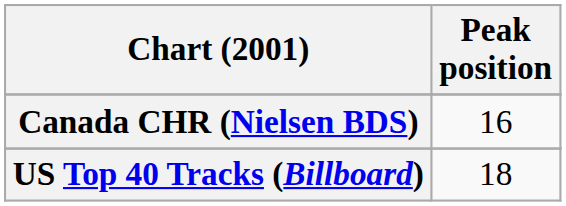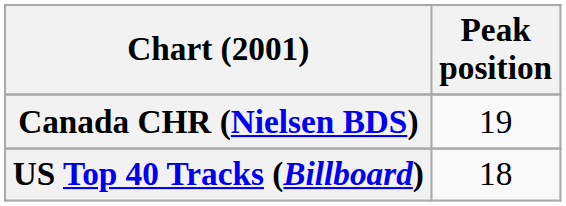 <table class="wikitable sortable plainrowheaders" style="text-align:center">
 <tr>
 <th scope="col">Chart (2001)</th>
 <th scope="col">Peak<br>position</th>
 </tr>
 <tr>
 </tr>
 <tr>
 <th scope="row">Canada CHR (<a href='#'>Nielsen BDS</a>)</th>
-<td>16</td>
+<td>19</td>
 </tr>
 <tr>
 </tr>
 <tr>
 </tr>
 <tr>
 </tr>
 <tr>
 <th scope="row">US <a href='#'>Top 40 Tracks</a> (<em><a href='#'>Billboard</a></em>)</th>
 <td>18</td>
 </tr>
 </table>
